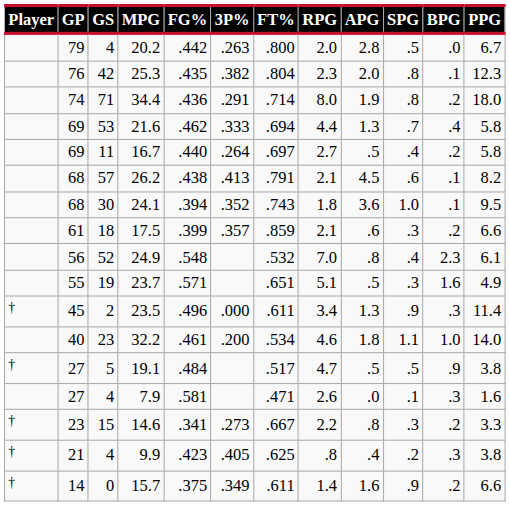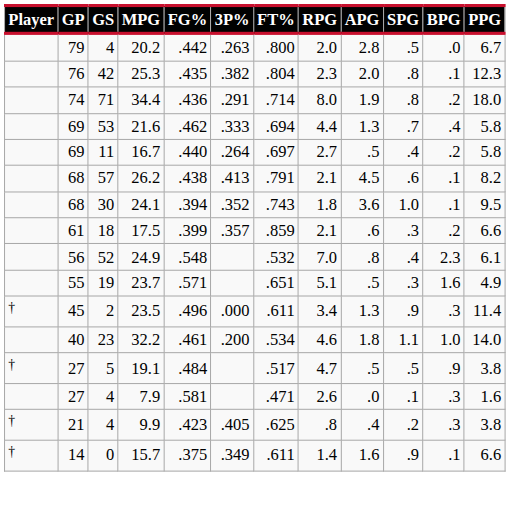 <table class="wikitable sortable" style="text-align:right;">
 <tr>
 <th style="background:#010101; color:#FFFFFF; border-top:#C8102E 3px solid; border-bottom:#C8102E 3px solid;">Player</th>
 <th style="background:#010101; color:#FFFFFF; border-top:#C8102E 3px solid; border-bottom:#C8102E 3px solid;">GP</th>
 <th style="background:#010101; color:#FFFFFF; border-top:#C8102E 3px solid; border-bottom:#C8102E 3px solid;">GS</th>
 <th style="background:#010101; color:#FFFFFF; border-top:#C8102E 3px solid; border-bottom:#C8102E 3px solid;">MPG</th>
 <th style="background:#010101; color:#FFFFFF; border-top:#C8102E 3px solid; border-bottom:#C8102E 3px solid;">FG%</th>
 <th style="background:#010101; color:#FFFFFF; border-top:#C8102E 3px solid; border-bottom:#C8102E 3px solid;">3P%</th>
 <th style="background:#010101; color:#FFFFFF; border-top:#C8102E 3px solid; border-bottom:#C8102E 3px solid;">FT%</th>
 <th style="background:#010101; color:#FFFFFF; border-top:#C8102E 3px solid; border-bottom:#C8102E 3px solid;">RPG</th>
 <th style="background:#010101; color:#FFFFFF; border-top:#C8102E 3px solid; border-bottom:#C8102E 3px solid;">APG</th>
 <th style="background:#010101; color:#FFFFFF; border-top:#C8102E 3px solid; border-bottom:#C8102E 3px solid;">SPG</th>
 <th style="background:#010101; color:#FFFFFF; border-top:#C8102E 3px solid; border-bottom:#C8102E 3px solid;">BPG</th>
 <th style="background:#010101; color:#FFFFFF; border-top:#C8102E 3px solid; border-bottom:#C8102E 3px solid;">PPG</th>
 </tr>
 <tr>
 <td style="text-align:left;"></td>
 <td>79</td>
 <td>4</td>
 <td>20.2</td>
 <td>.442</td>
 <td>.263</td>
 <td>.800</td>
 <td>2.0</td>
 <td>2.8</td>
 <td>.5</td>
 <td>.0</td>
 <td>6.7</td>
 </tr>
 <tr>
 <td style="text-align:left;"></td>
 <td>76</td>
 <td>42</td>
 <td>25.3</td>
 <td>.435</td>
 <td>.382</td>
 <td>.804</td>
 <td>2.3</td>
 <td>2.0</td>
 <td>.8</td>
 <td>.1</td>
 <td>12.3</td>
 </tr>
 <tr>
 <td style="text-align:left;"></td>
 <td>74</td>
 <td>71</td>
 <td>34.4</td>
 <td>.436</td>
 <td>.291</td>
 <td>.714</td>
 <td>8.0</td>
 <td>1.9</td>
 <td>.8</td>
 <td>.2</td>
 <td>18.0</td>
 </tr>
 <tr>
 <td style="text-align:left;"></td>
 <td>69</td>
 <td>53</td>
 <td>21.6</td>
 <td>.462</td>
 <td>.333</td>
 <td>.694</td>
 <td>4.4</td>
 <td>1.3</td>
 <td>.7</td>
 <td>.4</td>
 <td>5.8</td>
 </tr>
 <tr>
 <td style="text-align:left;"></td>
 <td>69</td>
 <td>11</td>
 <td>16.7</td>
 <td>.440</td>
 <td>.264</td>
 <td>.697</td>
 <td>2.7</td>
 <td>.5</td>
 <td>.4</td>
 <td>.2</td>
 <td>5.8</td>
 </tr>
 <tr>
 <td style="text-align:left;"></td>
 <td>68</td>
 <td>57</td>
 <td>26.2</td>
 <td>.438</td>
 <td>.413</td>
 <td>.791</td>
 <td>2.1</td>
 <td>4.5</td>
 <td>.6</td>
 <td>.1</td>
 <td>8.2</td>
 </tr>
 <tr>
 <td style="text-align:left;"></td>
 <td>68</td>
 <td>30</td>
 <td>24.1</td>
 <td>.394</td>
 <td>.352</td>
 <td>.743</td>
 <td>1.8</td>
 <td>3.6</td>
 <td>1.0</td>
 <td>.1</td>
 <td>9.5</td>
 </tr>
 <tr>
 <td style="text-align:left;"></td>
 <td>61</td>
 <td>18</td>
 <td>17.5</td>
 <td>.399</td>
 <td>.357</td>
 <td>.859</td>
 <td>2.1</td>
 <td>.6</td>
 <td>.3</td>
 <td>.2</td>
 <td>6.6</td>
 </tr>
 <tr>
 <td style="text-align:left;"></td>
 <td>56</td>
 <td>52</td>
 <td>24.9</td>
 <td>.548</td>
 <td></td>
 <td>.532</td>
 <td>7.0</td>
 <td>.8</td>
 <td>.4</td>
 <td>2.3</td>
 <td>6.1</td>
 </tr>
 <tr>
 <td style="text-align:left;"></td>
 <td>55</td>
 <td>19</td>
 <td>23.7</td>
 <td>.571</td>
 <td></td>
 <td>.651</td>
 <td>5.1</td>
 <td>.5</td>
 <td>.3</td>
 <td>1.6</td>
 <td>4.9</td>
 </tr>
 <tr>
 <td style="text-align:left;"><sup>†</sup></td>
 <td>45</td>
 <td>2</td>
 <td>23.5</td>
 <td>.496</td>
 <td>.000</td>
 <td>.611</td>
 <td>3.4</td>
 <td>1.3</td>
 <td>.9</td>
 <td>.3</td>
 <td>11.4</td>
 </tr>
 <tr>
 <td style="text-align:left;"></td>
 <td>40</td>
 <td>23</td>
 <td>32.2</td>
 <td>.461</td>
 <td>.200</td>
 <td>.534</td>
 <td>4.6</td>
 <td>1.8</td>
 <td>1.1</td>
 <td>1.0</td>
 <td>14.0</td>
 </tr>
 <tr>
 <td style="text-align:left;"><sup>†</sup></td>
 <td>27</td>
 <td>5</td>
 <td>19.1</td>
 <td>.484</td>
 <td></td>
 <td>.517</td>
 <td>4.7</td>
 <td>.5</td>
 <td>.5</td>
 <td>.9</td>
 <td>3.8</td>
 </tr>
 <tr>
 <td style="text-align:left;"></td>
 <td>27</td>
 <td>4</td>
 <td>7.9</td>
 <td>.581</td>
 <td></td>
 <td>.471</td>
 <td>2.6</td>
 <td>.0</td>
 <td>.1</td>
 <td>.3</td>
 <td>1.6</td>
 </tr>
 <tr>
 <td style="text-align:left;"><sup>†</sup></td>
-<td>23</td>
-<td>15</td>
-<td>14.6</td>
-<td>.341</td>
-<td>.273</td>
-<td>.667</td>
-<td>2.2</td>
-<td>.8</td>
-<td>.3</td>
-<td>.2</td>
-<td>3.3</td>
-</tr>
-<tr>
-<td style="text-align:left;"><sup>†</sup></td>
 <td>21</td>
 <td>4</td>
 <td>9.9</td>
 <td>.423</td>
 <td>.405</td>
 <td>.625</td>
 <td>.8</td>
 <td>.4</td>
 <td>.2</td>
 <td>.3</td>
 <td>3.8</td>
 </tr>
 <tr>
 <td style="text-align:left;"><sup>†</sup></td>
 <td>14</td>
 <td>0</td>
 <td>15.7</td>
 <td>.375</td>
 <td>.349</td>
 <td>.611</td>
 <td>1.4</td>
 <td>1.6</td>
 <td>.9</td>
-<td>.2</td>
+<td>.1</td>
 <td>6.6</td>
 </tr>
 </table>
